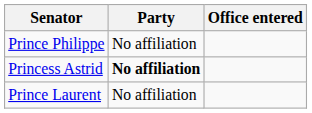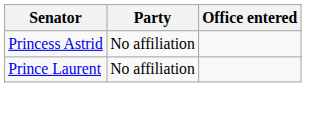 <table class="sortable wikitable" style="text-align:left; font-size:90%">
 <tr>
 <th>Senator</th>
 <th>Party</th>
 <th>Office entered</th>
 </tr>
 <tr>
-<td><a href='#'>Prince Philippe</a></td>
+<td><a href='#'>Princess Astrid</a></td>
 <td>No affiliation</td>
-<td></td>
-</tr>
-<tr>
-<td><a href='#'>Princess Astrid</a></td>
-<td><strong>No affiliation</strong></td>
 <td></td>
 </tr>
 <tr>
 <td><a href='#'>Prince Laurent</a></td>
 <td>No affiliation</td>
 <td></td>
 </tr>
 </table>
